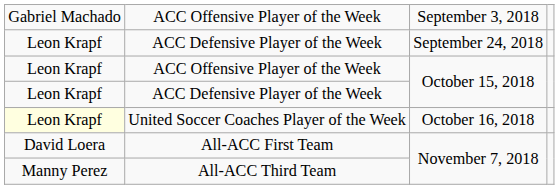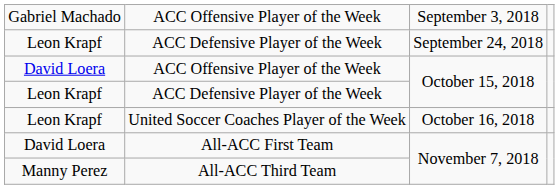 <table class="wikitable sortable" style="text-align: center">
 <tr>
 <td>Gabriel Machado</td>
 <td>ACC Offensive Player of the Week</td>
 <td>September 3, 2018</td>
 <td></td>
 </tr>
 <tr>
 <td>Leon Krapf</td>
 <td>ACC Defensive Player of the Week</td>
 <td>September 24, 2018</td>
 <td></td>
 </tr>
 <tr>
-<td>Leon Krapf</td>
+<td><a href='#'>David Loera</a></td>
 <td>ACC Offensive Player of the Week</td>
 <td rowspan=2>October 15, 2018</td>
 <td rowspan=2></td>
 </tr>
 <tr>
 <td>Leon Krapf</td>
 <td>ACC Defensive Player of the Week</td>
 </tr>
 <tr>
-<td style="background: lightyellow;">Leon Krapf</td>
+<td>Leon Krapf</td>
 <td>United Soccer Coaches Player of the Week</td>
 <td>October 16, 2018</td>
 <td></td>
 </tr>
 <tr>
 <td>David Loera</td>
 <td>All-ACC First Team</td>
 <td rowspan=2>November 7, 2018</td>
 <td rowspan=2></td>
 </tr>
 <tr>
 <td>Manny Perez</td>
 <td>All-ACC Third Team</td>
 </tr>
 </table>
